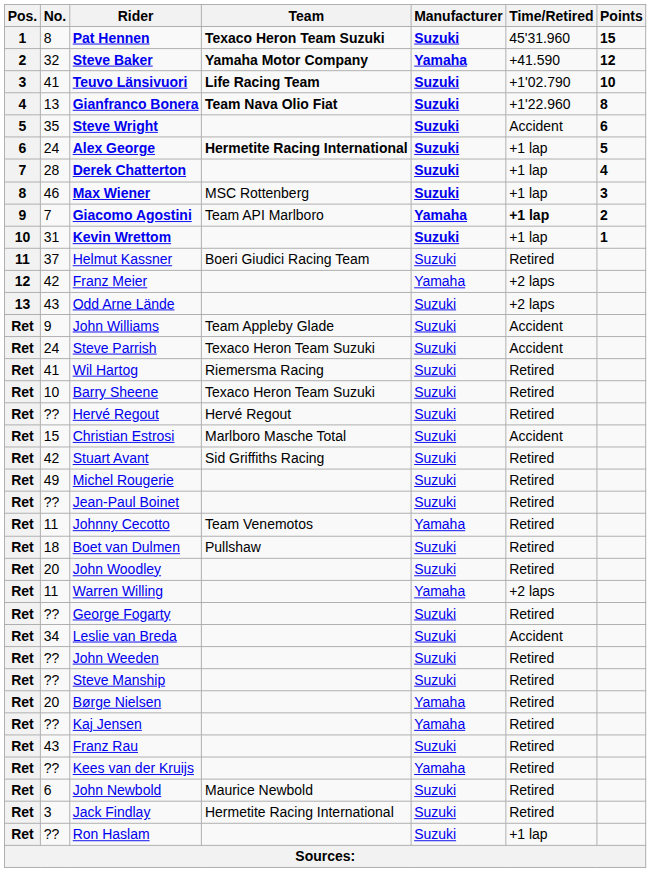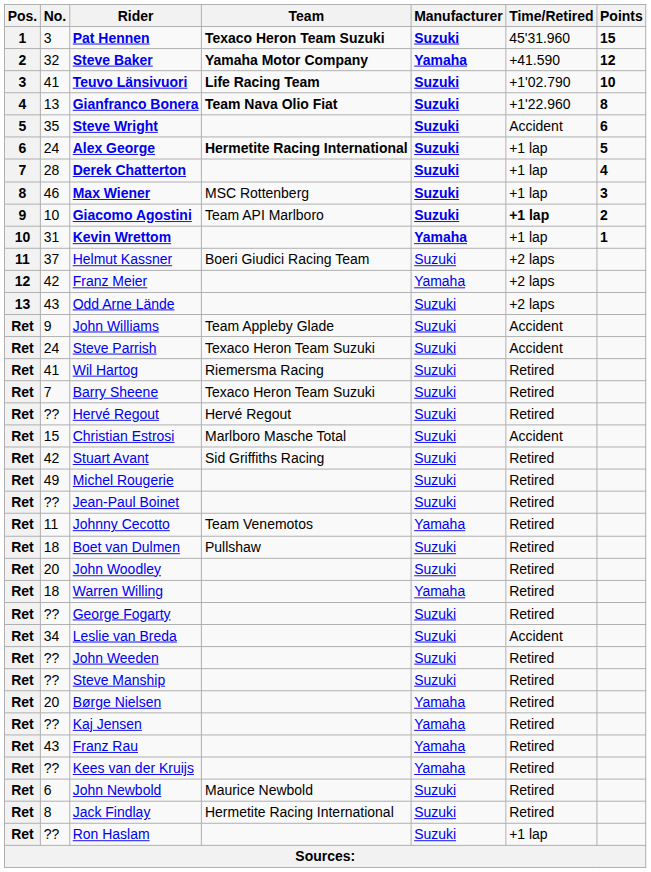 <table class="wikitable" style="font-size: 95%;">
 <tr>
 <th>Pos.</th>
 <th>No.</th>
 <th>Rider</th>
 <th>Team</th>
 <th>Manufacturer</th>
 <th>Time/Retired</th>
 <th>Points</th>
 </tr>
 <tr>
 <th>1</th>
-<td>8</td>
+<td>3</td>
 <td> <strong><a href='#'>Pat Hennen</a></strong></td>
 <td><strong>Texaco Heron Team Suzuki</strong></td>
 <td><strong><a href='#'>Suzuki</a></strong></td>
 <td>45'31.960</td>
 <td><strong>15</strong></td>
 </tr>
 <tr>
 <th>2</th>
 <td>32</td>
 <td> <strong><a href='#'>Steve Baker</a></strong></td>
 <td><strong>Yamaha Motor Company</strong></td>
 <td><strong><a href='#'>Yamaha</a></strong></td>
 <td>+41.590</td>
 <td><strong>12</strong></td>
 </tr>
 <tr>
 <th>3</th>
 <td>41</td>
 <td> <strong><a href='#'>Teuvo Länsivuori</a></strong></td>
 <td><strong>Life Racing Team</strong></td>
 <td><strong><a href='#'>Suzuki</a></strong></td>
 <td>+1'02.790</td>
 <td><strong>10</strong></td>
 </tr>
 <tr>
 <th>4</th>
 <td>13</td>
 <td> <strong><a href='#'>Gianfranco Bonera</a></strong></td>
 <td><strong>Team Nava Olio Fiat</strong></td>
 <td><strong><a href='#'>Suzuki</a></strong></td>
 <td>+1'22.960</td>
 <td><strong>8</strong></td>
 </tr>
 <tr>
 <th>5</th>
 <td>35</td>
 <td> <strong><a href='#'>Steve Wright</a></strong></td>
 <td></td>
 <td><strong><a href='#'>Suzuki</a></strong></td>
 <td>Accident</td>
 <td><strong>6</strong></td>
 </tr>
 <tr>
 <th>6</th>
 <td>24</td>
 <td> <strong><a href='#'>Alex George</a></strong></td>
 <td><strong>Hermetite Racing International</strong></td>
 <td><strong><a href='#'>Suzuki</a></strong></td>
 <td>+1 lap</td>
 <td><strong>5</strong></td>
 </tr>
 <tr>
 <th>7</th>
 <td>28</td>
 <td> <strong><a href='#'>Derek Chatterton</a></strong></td>
 <td></td>
 <td><strong><a href='#'>Suzuki</a></strong></td>
 <td>+1 lap</td>
 <td><strong>4</strong></td>
 </tr>
 <tr>
 <th>8</th>
 <td>46</td>
 <td> <strong><a href='#'>Max Wiener</a></strong></td>
 <td>MSC Rottenberg</td>
 <td><strong><a href='#'>Suzuki</a></strong></td>
 <td>+1 lap</td>
 <td><strong>3</strong></td>
 </tr>
 <tr>
 <th>9</th>
-<td>7</td>
+<td>10</td>
 <td> <strong><a href='#'>Giacomo Agostini</a></strong></td>
 <td>Team API Marlboro</td>
-<td><strong><a href='#'>Yamaha</a></strong></td>
+<td><strong><a href='#'>Suzuki</a></strong></td>
 <td><strong>+1 lap</strong></td>
 <td><strong>2</strong></td>
 </tr>
 <tr>
 <th>10</th>
 <td>31</td>
 <td> <strong><a href='#'>Kevin Wrettom</a></strong></td>
 <td></td>
-<td><strong><a href='#'>Suzuki</a></strong></td>
+<td><strong><a href='#'>Yamaha</a></strong></td>
 <td>+1 lap</td>
 <td><strong>1</strong></td>
 </tr>
 <tr>
 <th>11</th>
 <td>37</td>
 <td> <a href='#'>Helmut Kassner</a></td>
 <td>Boeri Giudici Racing Team</td>
 <td><a href='#'>Suzuki</a></td>
-<td>Retired</td>
+<td>+2 laps</td>
 <td></td>
 </tr>
 <tr>
 <th>12</th>
 <td>42</td>
 <td> <a href='#'>Franz Meier</a></td>
 <td></td>
 <td><a href='#'>Yamaha</a></td>
 <td>+2 laps</td>
 <td></td>
 </tr>
 <tr>
 <th>13</th>
 <td>43</td>
 <td> <a href='#'>Odd Arne Lände</a></td>
 <td></td>
 <td><a href='#'>Suzuki</a></td>
 <td>+2 laps</td>
 <td></td>
 </tr>
 <tr>
 <th>Ret</th>
 <td>9</td>
 <td> <a href='#'>John Williams</a></td>
 <td>Team Appleby Glade</td>
 <td><a href='#'>Suzuki</a></td>
 <td>Accident</td>
 <td></td>
 </tr>
 <tr>
 <th>Ret</th>
 <td>24</td>
 <td> <a href='#'>Steve Parrish</a></td>
 <td>Texaco Heron Team Suzuki</td>
 <td><a href='#'>Suzuki</a></td>
 <td>Accident</td>
 <td></td>
 </tr>
 <tr>
 <th>Ret</th>
 <td>41</td>
 <td> <a href='#'>Wil Hartog</a></td>
 <td>Riemersma Racing</td>
 <td><a href='#'>Suzuki</a></td>
 <td>Retired</td>
 <td></td>
 </tr>
 <tr>
 <th>Ret</th>
-<td>10</td>
+<td>7</td>
 <td> <a href='#'>Barry Sheene</a></td>
 <td>Texaco Heron Team Suzuki</td>
 <td><a href='#'>Suzuki</a></td>
 <td>Retired</td>
 <td></td>
 </tr>
 <tr>
 <th>Ret</th>
 <td>??</td>
 <td> <a href='#'>Hervé Regout</a></td>
 <td>Hervé Regout</td>
 <td><a href='#'>Suzuki</a></td>
 <td>Retired</td>
 <td></td>
 </tr>
 <tr>
 <th>Ret</th>
 <td>15</td>
 <td> <a href='#'>Christian Estrosi</a></td>
 <td>Marlboro Masche Total</td>
 <td><a href='#'>Suzuki</a></td>
 <td>Accident</td>
 <td></td>
 </tr>
 <tr>
 <th>Ret</th>
 <td>42</td>
 <td> <a href='#'>Stuart Avant</a></td>
 <td>Sid Griffiths Racing</td>
 <td><a href='#'>Suzuki</a></td>
 <td>Retired</td>
 <td></td>
 </tr>
 <tr>
 <th>Ret</th>
 <td>49</td>
 <td> <a href='#'>Michel Rougerie</a></td>
 <td></td>
 <td><a href='#'>Suzuki</a></td>
 <td>Retired</td>
 <td></td>
 </tr>
 <tr>
 <th>Ret</th>
 <td>??</td>
 <td> <a href='#'>Jean-Paul Boinet</a></td>
 <td></td>
 <td><a href='#'>Suzuki</a></td>
 <td>Retired</td>
 <td></td>
 </tr>
 <tr>
 <th>Ret</th>
 <td>11</td>
 <td> <a href='#'>Johnny Cecotto</a></td>
 <td>Team Venemotos</td>
 <td><a href='#'>Yamaha</a></td>
 <td>Retired</td>
 <td></td>
 </tr>
 <tr>
 <th>Ret</th>
 <td>18</td>
 <td> <a href='#'>Boet van Dulmen</a></td>
 <td>Pullshaw</td>
 <td><a href='#'>Suzuki</a></td>
 <td>Retired</td>
 <td></td>
 </tr>
 <tr>
 <th>Ret</th>
 <td>20</td>
 <td> <a href='#'>John Woodley</a></td>
 <td></td>
 <td><a href='#'>Suzuki</a></td>
 <td>Retired</td>
 <td></td>
 </tr>
 <tr>
 <th>Ret</th>
-<td>11</td>
+<td>18</td>
 <td> <a href='#'>Warren Willing</a></td>
 <td></td>
 <td><a href='#'>Yamaha</a></td>
-<td>+2 laps</td>
+<td>Retired</td>
 <td></td>
 </tr>
 <tr>
 <th>Ret</th>
 <td>??</td>
 <td> <a href='#'>George Fogarty</a></td>
 <td></td>
 <td><a href='#'>Suzuki</a></td>
 <td>Retired</td>
 <td></td>
 </tr>
 <tr>
 <th>Ret</th>
 <td>34</td>
 <td> <a href='#'>Leslie van Breda</a></td>
 <td></td>
 <td><a href='#'>Suzuki</a></td>
 <td>Accident</td>
 <td></td>
 </tr>
 <tr>
 <th>Ret</th>
 <td>??</td>
 <td> <a href='#'>John Weeden</a></td>
 <td></td>
 <td><a href='#'>Suzuki</a></td>
 <td>Retired</td>
 <td></td>
 </tr>
 <tr>
 <th>Ret</th>
 <td>??</td>
 <td> <a href='#'>Steve Manship</a></td>
 <td></td>
 <td><a href='#'>Suzuki</a></td>
 <td>Retired</td>
 <td></td>
 </tr>
 <tr>
 <th>Ret</th>
 <td>20</td>
 <td> <a href='#'>Børge Nielsen</a></td>
 <td></td>
 <td><a href='#'>Yamaha</a></td>
 <td>Retired</td>
 <td></td>
 </tr>
 <tr>
 <th>Ret</th>
 <td>??</td>
 <td> <a href='#'>Kaj Jensen</a></td>
 <td></td>
 <td><a href='#'>Yamaha</a></td>
 <td>Retired</td>
 <td></td>
 </tr>
 <tr>
 <th>Ret</th>
 <td>43</td>
 <td> <a href='#'>Franz Rau</a></td>
 <td></td>
-<td><a href='#'>Suzuki</a></td>
+<td><a href='#'>Yamaha</a></td>
 <td>Retired</td>
 <td></td>
 </tr>
 <tr>
 <th>Ret</th>
 <td>??</td>
 <td> <a href='#'>Kees van der Kruijs</a></td>
 <td></td>
 <td><a href='#'>Yamaha</a></td>
 <td>Retired</td>
 <td></td>
 </tr>
 <tr>
 <th>Ret</th>
 <td>6</td>
 <td> <a href='#'>John Newbold</a></td>
 <td>Maurice Newbold</td>
 <td><a href='#'>Suzuki</a></td>
 <td>Retired</td>
 <td></td>
 </tr>
 <tr>
 <th>Ret</th>
-<td>3</td>
+<td>8</td>
 <td> <a href='#'>Jack Findlay</a></td>
 <td>Hermetite Racing International</td>
 <td><a href='#'>Suzuki</a></td>
 <td>Retired</td>
 <td></td>
 </tr>
 <tr>
 <th>Ret</th>
 <td>??</td>
 <td> <a href='#'>Ron Haslam</a></td>
 <td></td>
 <td><a href='#'>Suzuki</a></td>
 <td>+1 lap</td>
 <td></td>
 </tr>
 <tr>
 <th colspan=9>Sources:</th>
 </tr>
 </table>
